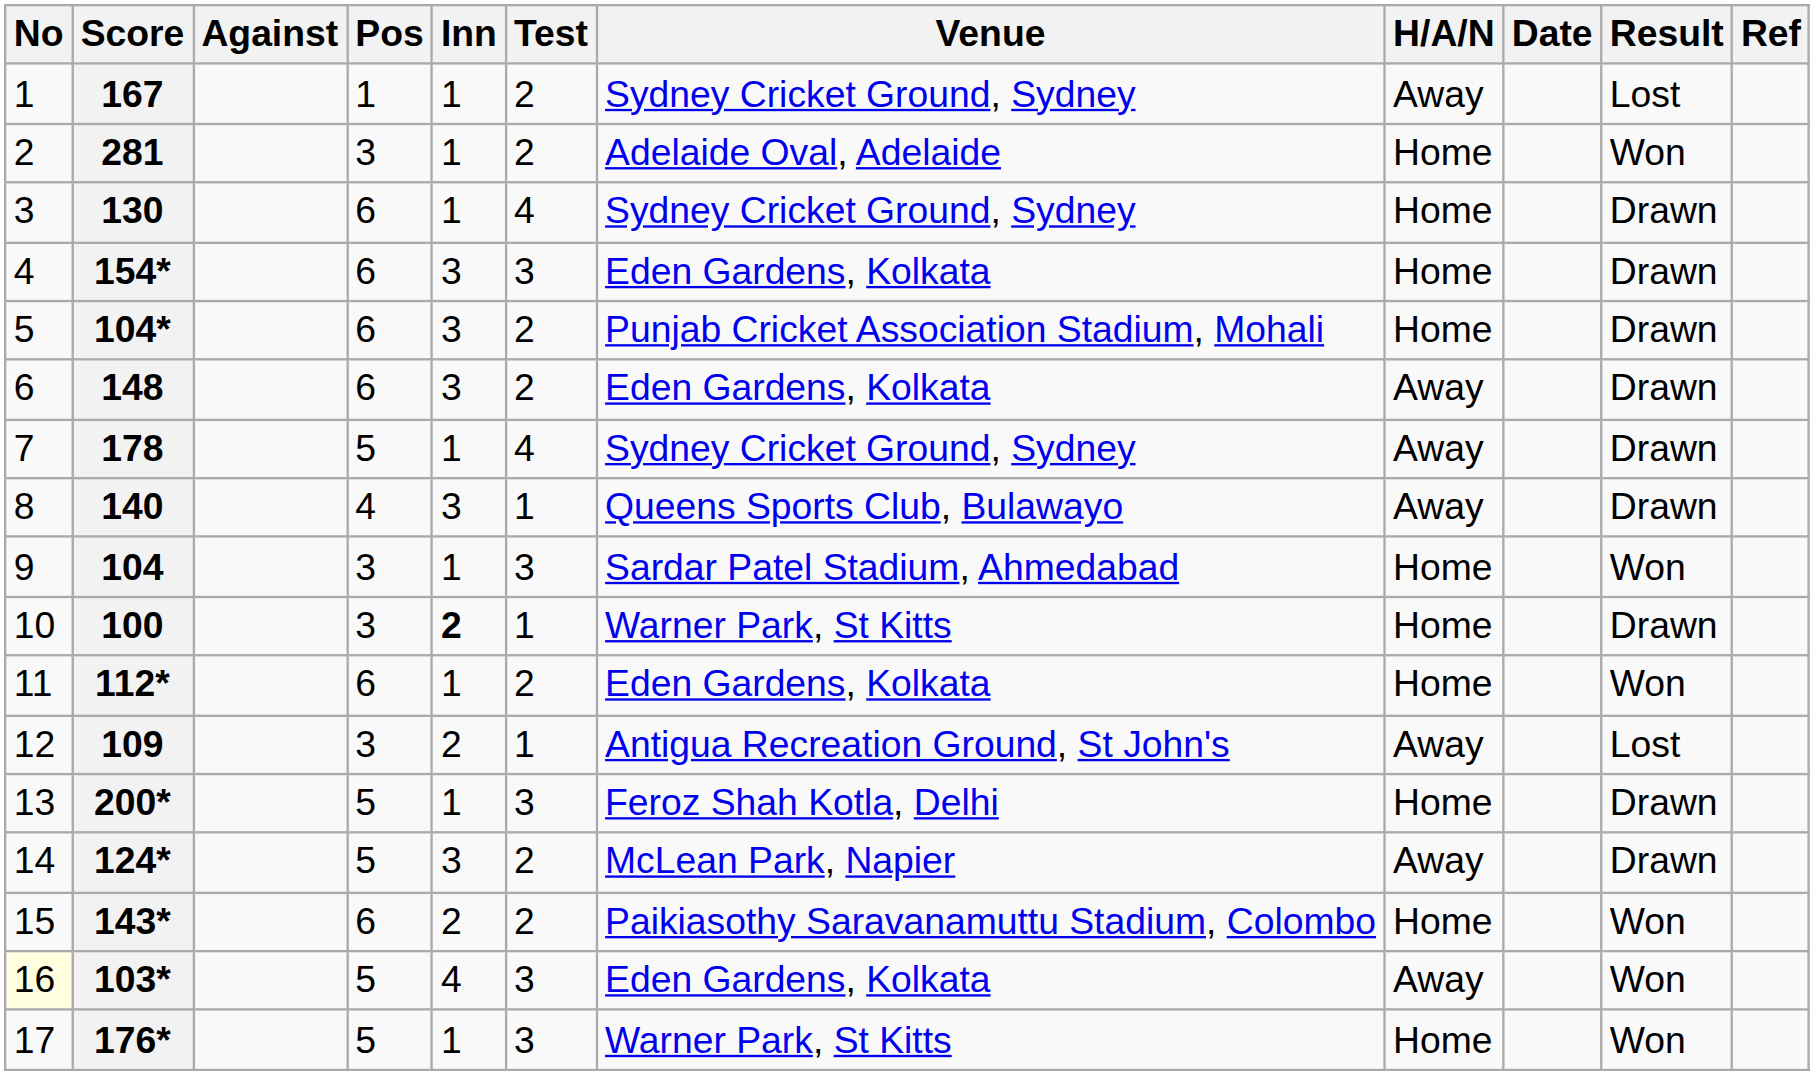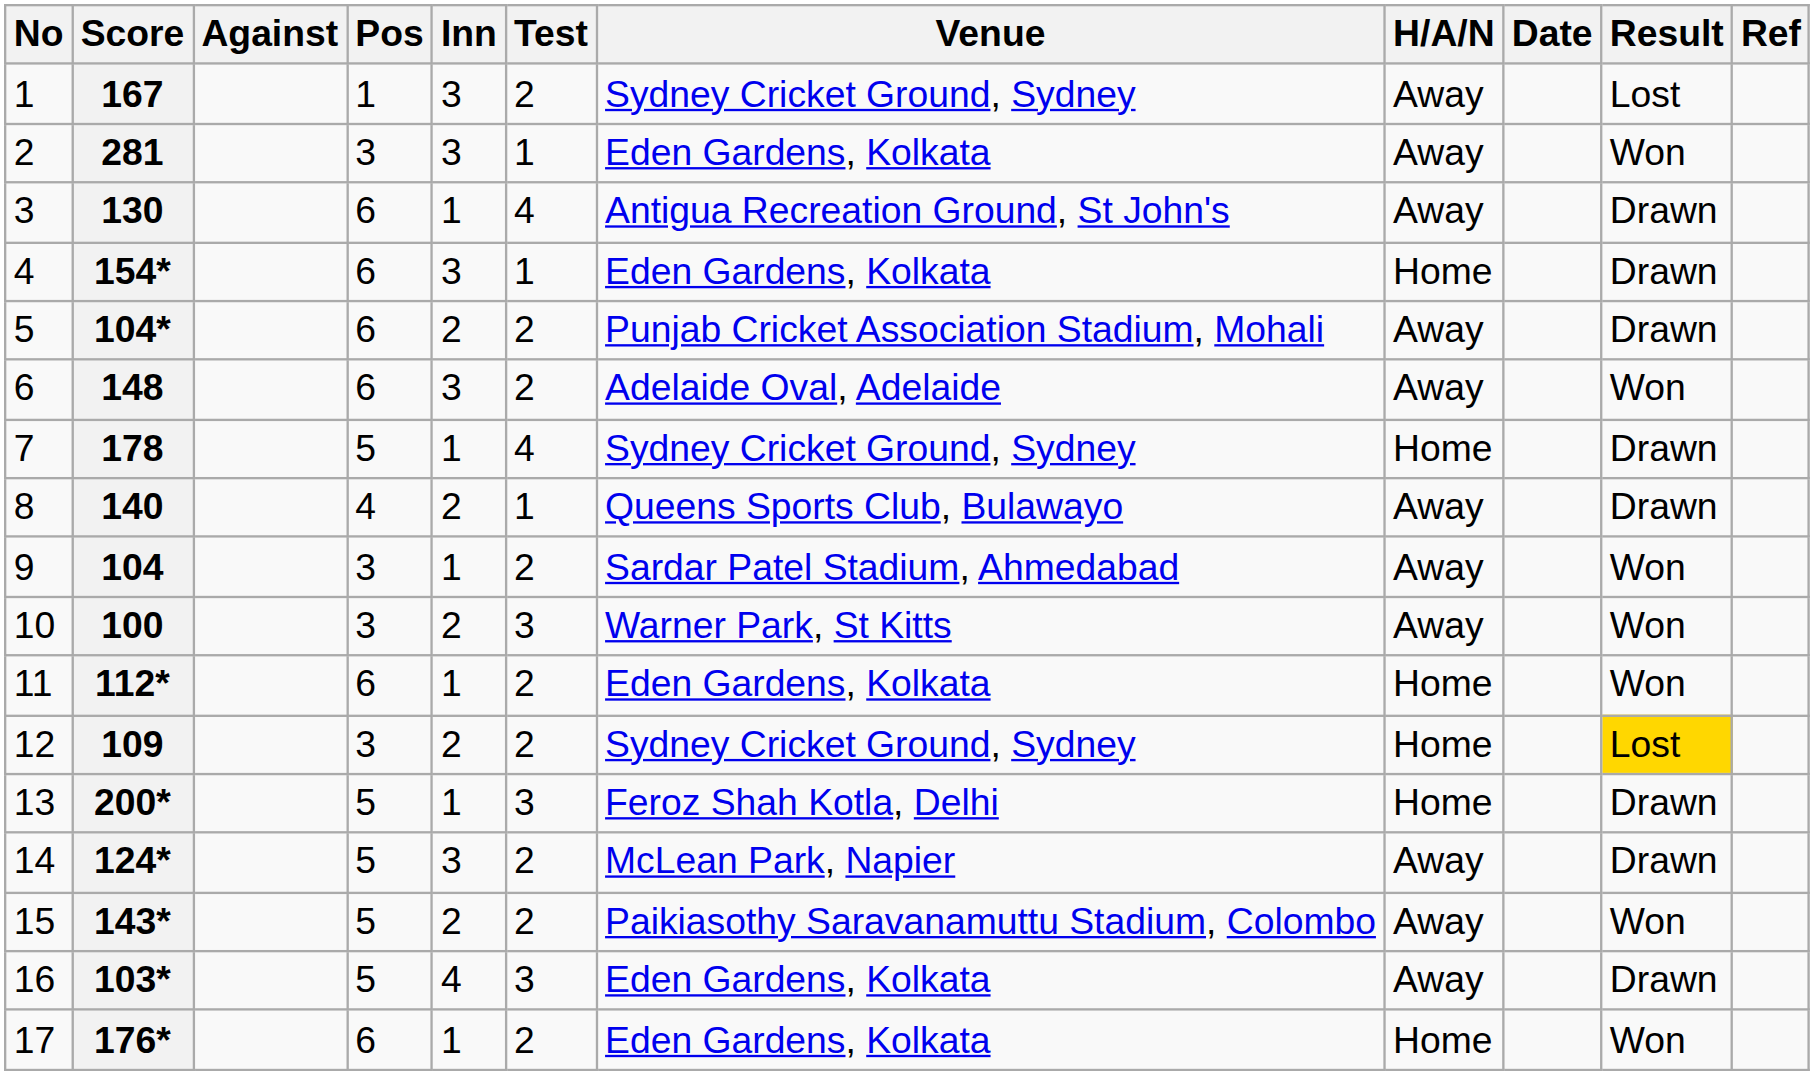 <table class="wikitable sortable">
 <tr>
 <th>No</th>
 <th>Score</th>
 <th>Against</th>
 <th>Pos</th>
 <th>Inn</th>
 <th>Test</th>
 <th>Venue</th>
 <th>H/A/N</th>
 <th>Date</th>
 <th>Result</th>
 <th>Ref</th>
 </tr>
 <tr>
 <td>1</td>
 <th scope="row">  167</th>
 <td></td>
 <td>1</td>
-<td>1</td>
+<td>3</td>
 <td>2</td>
 <td><a href='#'>Sydney Cricket Ground</a>, <a href='#'>Sydney</a></td>
 <td>Away</td>
 <td></td>
 <td>Lost</td>
 <td></td>
 </tr>
 <tr>
 <td>2</td>
 <th scope="row"> 281 </th>
 <td></td>
 <td>3</td>
+<td>3</td>
 <td>1</td>
-<td>2</td>
-<td><a href='#'>Adelaide Oval</a>, <a href='#'>Adelaide</a></td>
-<td>Home</td>
+<td><a href='#'>Eden Gardens</a>, <a href='#'>Kolkata</a></td>
+<td>Away</td>
 <td></td>
 <td>Won</td>
 <td></td>
 </tr>
 <tr>
 <td>3</td>
 <th scope="row"> 130</th>
 <td></td>
 <td>6</td>
 <td>1</td>
 <td>4</td>
-<td><a href='#'>Sydney Cricket Ground</a>, <a href='#'>Sydney</a></td>
-<td>Home</td>
+<td><a href='#'>Antigua Recreation Ground</a>, <a href='#'>St John's</a></td>
+<td>Away</td>
 <td></td>
 <td>Drawn</td>
 <td></td>
 </tr>
 <tr>
 <td>4</td>
 <th scope="row"> 154*</th>
 <td></td>
 <td>6</td>
 <td>3</td>
-<td>3</td>
+<td>1</td>
 <td><a href='#'>Eden Gardens</a>, <a href='#'>Kolkata</a></td>
 <td>Home</td>
 <td></td>
 <td>Drawn</td>
 <td></td>
 </tr>
 <tr>
 <td>5</td>
 <th scope="row"> 104*</th>
 <td></td>
 <td>6</td>
-<td>3</td>
+<td>2</td>
 <td>2</td>
 <td><a href='#'>Punjab Cricket Association Stadium</a>, <a href='#'>Mohali</a></td>
-<td>Home</td>
+<td>Away</td>
 <td></td>
 <td>Drawn</td>
 <td></td>
 </tr>
 <tr>
 <td>6</td>
 <th scope="row"> 148</th>
 <td></td>
 <td>6</td>
 <td>3</td>
 <td>2</td>
-<td><a href='#'>Eden Gardens</a>, <a href='#'>Kolkata</a></td>
+<td><a href='#'>Adelaide Oval</a>, <a href='#'>Adelaide</a></td>
 <td>Away</td>
 <td></td>
-<td>Drawn</td>
+<td>Won</td>
 <td></td>
 </tr>
 <tr>
 <td>7</td>
 <th scope="row"> 178</th>
 <td></td>
 <td>5</td>
 <td>1</td>
 <td>4</td>
 <td><a href='#'>Sydney Cricket Ground</a>, <a href='#'>Sydney</a></td>
-<td>Away</td>
+<td>Home</td>
 <td></td>
 <td>Drawn</td>
 <td></td>
 </tr>
 <tr>
 <td>8</td>
 <th scope="row"> 140</th>
 <td></td>
 <td>4</td>
-<td>3</td>
+<td>2</td>
 <td>1</td>
 <td><a href='#'>Queens Sports Club</a>, <a href='#'>Bulawayo</a></td>
 <td>Away</td>
 <td></td>
 <td>Drawn</td>
 <td></td>
 </tr>
 <tr>
 <td>9</td>
 <th scope="row"> 104</th>
 <td></td>
 <td>3</td>
 <td>1</td>
-<td>3</td>
+<td>2</td>
 <td><a href='#'>Sardar Patel Stadium</a>, <a href='#'>Ahmedabad</a></td>
-<td>Home</td>
+<td>Away</td>
 <td></td>
 <td>Won</td>
 <td></td>
 </tr>
 <tr>
 <td>10</td>
 <th scope="row"> 100</th>
 <td></td>
 <td>3</td>
-<td><strong>2</strong></td>
-<td>1</td>
+<td>2</td>
+<td>3</td>
 <td><a href='#'>Warner Park</a>, <a href='#'>St Kitts</a></td>
-<td>Home</td>
+<td>Away</td>
 <td></td>
-<td>Drawn</td>
+<td>Won</td>
 <td></td>
 </tr>
 <tr>
 <td>11</td>
 <th scope="row"> 112*</th>
 <td></td>
 <td>6</td>
 <td>1</td>
 <td>2</td>
 <td><a href='#'>Eden Gardens</a>, <a href='#'>Kolkata</a></td>
 <td>Home</td>
 <td></td>
 <td>Won</td>
 <td></td>
 </tr>
 <tr>
 <td>12</td>
 <th scope="row"> 109</th>
 <td></td>
 <td>3</td>
 <td>2</td>
-<td>1</td>
-<td><a href='#'>Antigua Recreation Ground</a>, <a href='#'>St John's</a></td>
-<td>Away</td>
+<td>2</td>
+<td><a href='#'>Sydney Cricket Ground</a>, <a href='#'>Sydney</a></td>
+<td>Home</td>
 <td></td>
-<td>Lost</td>
+<td style="background: gold;">Lost</td>
 <td></td>
 </tr>
 <tr>
 <td>13</td>
 <th scope="row"> 200* </th>
 <td></td>
 <td>5</td>
 <td>1</td>
 <td>3</td>
 <td><a href='#'>Feroz Shah Kotla</a>, <a href='#'>Delhi</a></td>
 <td>Home</td>
 <td></td>
 <td>Drawn</td>
 <td></td>
 </tr>
 <tr>
 <td>14</td>
 <th scope="row"> 124*</th>
 <td></td>
 <td>5</td>
 <td>3</td>
 <td>2</td>
 <td><a href='#'>McLean Park</a>, <a href='#'>Napier</a></td>
 <td>Away</td>
 <td></td>
 <td>Drawn</td>
 <td></td>
 </tr>
 <tr>
 <td>15</td>
 <th scope="row"> 143*</th>
 <td></td>
-<td>6</td>
+<td>5</td>
 <td>2</td>
 <td>2</td>
 <td><a href='#'>Paikiasothy Saravanamuttu Stadium</a>, <a href='#'>Colombo</a></td>
-<td>Home</td>
+<td>Away</td>
 <td></td>
 <td>Won</td>
 <td></td>
 </tr>
 <tr>
-<td style="background: lightyellow;">16</td>
+<td>16</td>
 <th scope="row"> 103* </th>
 <td></td>
 <td>5</td>
 <td>4</td>
 <td>3</td>
 <td><a href='#'>Eden Gardens</a>, <a href='#'>Kolkata</a></td>
 <td>Away</td>
 <td></td>
-<td>Won</td>
+<td>Drawn</td>
 <td></td>
 </tr>
 <tr>
 <td>17</td>
 <th scope="row"> 176* </th>
 <td></td>
-<td>5</td>
+<td>6</td>
 <td>1</td>
-<td>3</td>
-<td><a href='#'>Warner Park</a>, <a href='#'>St Kitts</a></td>
+<td>2</td>
+<td><a href='#'>Eden Gardens</a>, <a href='#'>Kolkata</a></td>
 <td>Home</td>
 <td></td>
 <td>Won</td>
 <td></td>
 </tr>
 </table>
